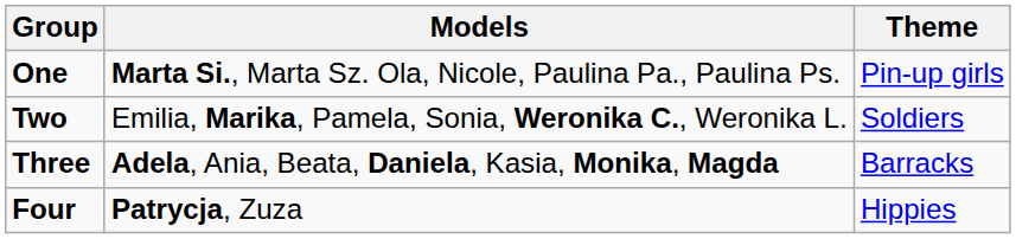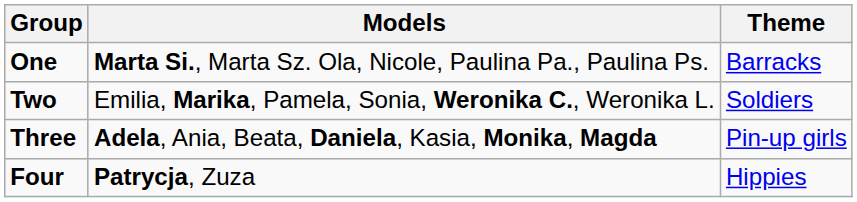 <table class="wikitable">
 <tr>
 <th>Group</th>
 <th>Models</th>
 <th>Theme</th>
 </tr>
 <tr>
 <td><strong>One</strong></td>
 <td><strong>Marta Si.</strong>, Marta Sz. Ola, Nicole, Paulina Pa., Paulina Ps.</td>
-<td><a href='#'>Pin-up girls</a></td>
+<td><a href='#'>Barracks</a></td>
 </tr>
 <tr>
 <td><strong>Two</strong></td>
 <td>Emilia, <strong>Marika</strong>, Pamela, Sonia, <strong>Weronika C.</strong>, Weronika L.</td>
 <td><a href='#'>Soldiers</a></td>
 </tr>
 <tr>
 <td><strong>Three</strong></td>
 <td><strong>Adela</strong>, Ania, Beata, <strong>Daniela</strong>, Kasia, <strong>Monika</strong>, <strong>Magda</strong></td>
-<td><a href='#'>Barracks</a></td>
+<td><a href='#'>Pin-up girls</a></td>
 </tr>
 <tr>
 <td><strong>Four </strong></td>
 <td><strong>Patrycja</strong>, Zuza</td>
 <td><a href='#'>Hippies</a></td>
 </tr>
 </table>
